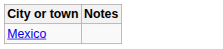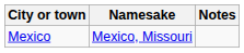 <table class="wikitable">
 <tr>
 <th>City or town</th>
+<th>Namesake</th>
 <th>Notes</th>
 </tr>
 <tr>
 <td><a href='#'>Mexico</a></td>
+<td><a href='#'>Mexico, Missouri</a></td>
 <td></td>
 </tr>
 </table>
